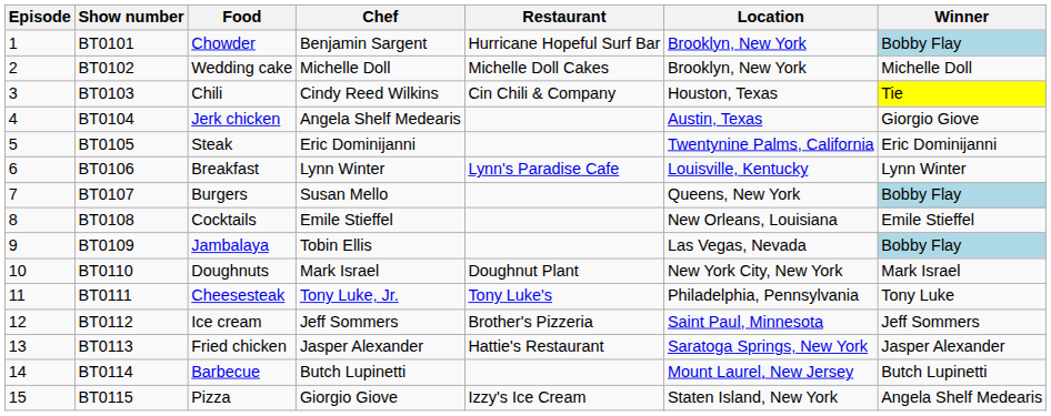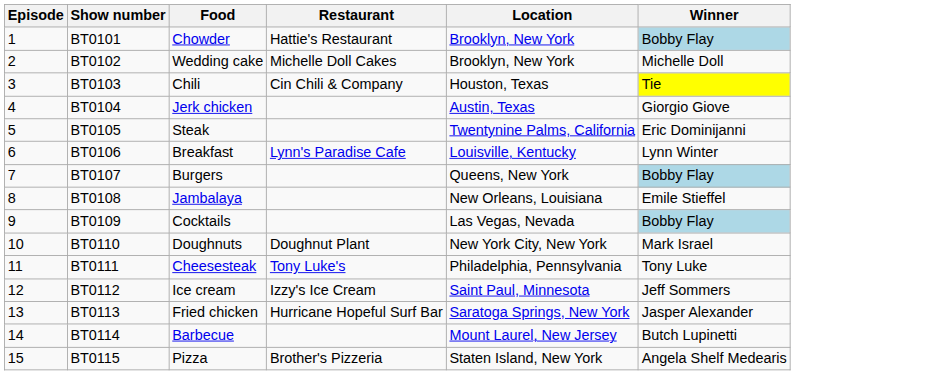 <table class="wikitable">
 <tr>
 <th>Episode</th>
 <th>Show number</th>
 <th>Food</th>
-<th>Chef</th>
 <th>Restaurant</th>
 <th>Location</th>
 <th>Winner</th>
 </tr>
 <tr>
 <td>1</td>
 <td>BT0101</td>
 <td><a href='#'>Chowder</a></td>
-<td>Benjamin Sargent</td>
-<td>Hurricane Hopeful Surf Bar</td>
+<td>Hattie's Restaurant</td>
 <td><a href='#'>Brooklyn, New York</a></td>
 <td style="background:lightblue;">Bobby Flay</td>
 </tr>
 <tr>
 <td>2</td>
 <td>BT0102</td>
 <td>Wedding cake</td>
-<td>Michelle Doll</td>
 <td>Michelle Doll Cakes</td>
 <td>Brooklyn, New York</td>
 <td>Michelle Doll</td>
 </tr>
 <tr>
 <td>3</td>
 <td>BT0103</td>
 <td>Chili</td>
-<td>Cindy Reed Wilkins</td>
 <td>Cin Chili & Company</td>
 <td>Houston, Texas</td>
 <td style="background:yellow;">Tie</td>
 </tr>
 <tr>
 <td>4</td>
 <td>BT0104</td>
 <td><a href='#'>Jerk chicken</a></td>
-<td>Angela Shelf Medearis</td>
 <td></td>
 <td><a href='#'>Austin, Texas</a></td>
 <td>Giorgio Giove</td>
 </tr>
 <tr>
 <td>5</td>
 <td>BT0105</td>
 <td>Steak</td>
-<td>Eric Dominijanni</td>
 <td></td>
 <td><a href='#'>Twentynine Palms, California</a></td>
 <td>Eric Dominijanni</td>
 </tr>
 <tr>
 <td>6</td>
 <td>BT0106</td>
 <td>Breakfast</td>
-<td>Lynn Winter</td>
 <td><a href='#'>Lynn's Paradise Cafe</a></td>
 <td><a href='#'>Louisville, Kentucky</a></td>
 <td>Lynn Winter</td>
 </tr>
 <tr>
 <td>7</td>
 <td>BT0107</td>
 <td>Burgers</td>
-<td>Susan Mello</td>
 <td></td>
 <td>Queens, New York</td>
 <td style="background:lightblue;">Bobby Flay</td>
 </tr>
 <tr>
 <td>8</td>
 <td>BT0108</td>
-<td>Cocktails</td>
-<td>Emile Stieffel</td>
+<td><a href='#'>Jambalaya</a></td>
 <td></td>
 <td>New Orleans, Louisiana</td>
 <td>Emile Stieffel</td>
 </tr>
 <tr>
 <td>9</td>
 <td>BT0109</td>
-<td><a href='#'>Jambalaya</a></td>
-<td>Tobin Ellis</td>
+<td>Cocktails</td>
 <td></td>
 <td>Las Vegas, Nevada</td>
 <td style="background:lightblue;">Bobby Flay</td>
 </tr>
 <tr>
 <td>10</td>
 <td>BT0110</td>
 <td>Doughnuts</td>
-<td>Mark Israel</td>
 <td>Doughnut Plant</td>
 <td>New York City, New York</td>
 <td>Mark Israel</td>
 </tr>
 <tr>
 <td>11</td>
 <td>BT0111</td>
 <td><a href='#'>Cheesesteak</a></td>
-<td><a href='#'>Tony Luke, Jr.</a></td>
 <td><a href='#'>Tony Luke's</a></td>
 <td>Philadelphia, Pennsylvania</td>
 <td>Tony Luke</td>
 </tr>
 <tr>
 <td>12</td>
 <td>BT0112</td>
 <td>Ice cream</td>
-<td>Jeff Sommers</td>
-<td>Brother's Pizzeria</td>
+<td>Izzy's Ice Cream</td>
 <td><a href='#'>Saint Paul, Minnesota</a></td>
 <td>Jeff Sommers</td>
 </tr>
 <tr>
 <td>13</td>
 <td>BT0113</td>
 <td>Fried chicken</td>
-<td>Jasper Alexander</td>
-<td>Hattie's Restaurant</td>
+<td>Hurricane Hopeful Surf Bar</td>
 <td><a href='#'>Saratoga Springs, New York</a></td>
 <td>Jasper Alexander</td>
 </tr>
 <tr>
 <td>14</td>
 <td>BT0114</td>
 <td><a href='#'>Barbecue</a></td>
-<td>Butch Lupinetti</td>
 <td></td>
 <td><a href='#'>Mount Laurel, New Jersey</a></td>
 <td>Butch Lupinetti</td>
 </tr>
 <tr>
 <td>15</td>
 <td>BT0115</td>
 <td>Pizza</td>
-<td>Giorgio Giove</td>
-<td>Izzy's Ice Cream</td>
+<td>Brother's Pizzeria</td>
 <td>Staten Island, New York</td>
 <td>Angela Shelf Medearis</td>
 </tr>
 </table>
